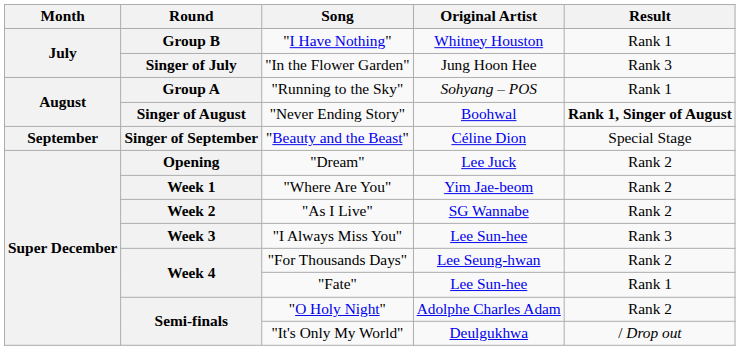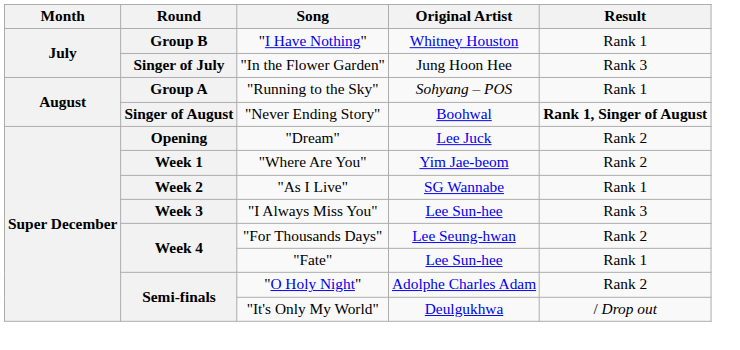 <table class="wikitable" style="text-align:center;">
 <tr>
 <th>Month</th>
 <th>Round</th>
 <th>Song</th>
 <th>Original Artist</th>
 <th>Result</th>
 </tr>
 <tr>
 <th rowspan=2>July</th>
 <th>Group B</th>
 <td>"<a href='#'>I Have Nothing</a>"</td>
 <td><a href='#'>Whitney Houston</a></td>
 <td>Rank 1</td>
 </tr>
 <tr>
 <th>Singer of July</th>
 <td>"In the Flower Garden" </td>
 <td>Jung Hoon Hee</td>
 <td>Rank 3</td>
 </tr>
 <tr>
 <th rowspan=2>August</th>
 <th>Group A</th>
 <td>"Running to the Sky" </td>
 <td><em>Sohyang – POS</em></td>
 <td>Rank 1</td>
 </tr>
 <tr>
 <th>Singer of August</th>
 <td>"Never Ending Story"</td>
 <td><a href='#'>Boohwal</a></td>
 <td><strong>Rank 1, Singer of August</strong></td>
 </tr>
 <tr>
-<th>September</th>
-<th>Singer of September</th>
-<td>"<a href='#'>Beauty and the Beast</a>"<br></td>
-<td><a href='#'>Céline Dion</a></td>
-<td>Special Stage</td>
-</tr>
-<tr>
 <th rowspan=8>Super December</th>
 <th>Opening</th>
 <td>"Dream" </td>
 <td><a href='#'>Lee Juck</a></td>
 <td>Rank 2</td>
 </tr>
 <tr>
 <th>Week 1</th>
 <td>"Where Are You" </td>
 <td><a href='#'>Yim Jae-beom</a></td>
 <td>Rank 2</td>
 </tr>
 <tr>
 <th>Week 2</th>
 <td>"As I Live" </td>
 <td><a href='#'>SG Wannabe</a></td>
-<td>Rank 2</td>
+<td>Rank 1</td>
 </tr>
 <tr>
 <th>Week 3</th>
 <td>"I Always Miss You" </td>
 <td><a href='#'>Lee Sun-hee</a></td>
 <td>Rank 3</td>
 </tr>
 <tr>
 <th rowspan=2>Week 4</th>
 <td>"For Thousands Days" <br></td>
 <td><a href='#'>Lee Seung-hwan</a></td>
 <td>Rank 2</td>
 </tr>
 <tr>
 <td>"Fate" </td>
 <td><a href='#'>Lee Sun-hee</a></td>
 <td>Rank 1</td>
 </tr>
 <tr>
 <th rowspan=2>Semi-finals</th>
 <td>"<a href='#'>O Holy Night</a>"</td>
 <td><a href='#'>Adolphe Charles Adam</a></td>
 <td>Rank 2</td>
 </tr>
 <tr>
 <td>"It's Only My World" </td>
 <td><a href='#'>Deulgukhwa</a></td>
 <td> / <em>Drop out</em></td>
 </tr>
 </table>
